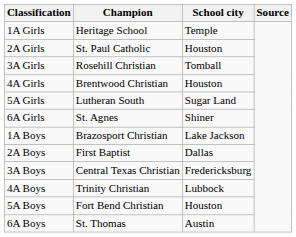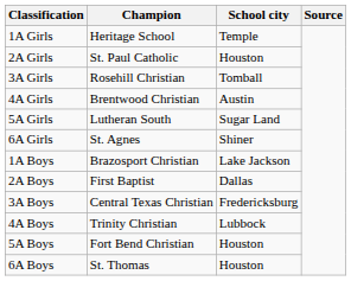 <table class="wikitable">
 <tr>
 <th>Classification</th>
 <th>Champion</th>
 <th>School city</th>
 <th>Source</th>
 </tr>
 <tr>
 <td>1A Girls</td>
 <td>Heritage School</td>
 <td>Temple</td>
 <td rowspan="12"></td>
 </tr>
 <tr>
 <td>2A Girls</td>
 <td>St. Paul Catholic</td>
 <td>Houston</td>
 </tr>
 <tr>
 <td>3A Girls</td>
 <td>Rosehill Christian</td>
 <td>Tomball</td>
 </tr>
 <tr>
 <td>4A Girls</td>
 <td>Brentwood Christian</td>
-<td>Houston</td>
+<td>Austin</td>
 </tr>
 <tr>
 <td>5A Girls</td>
 <td>Lutheran South</td>
 <td>Sugar Land</td>
 </tr>
 <tr>
 <td>6A Girls</td>
 <td>St. Agnes</td>
 <td>Shiner</td>
 </tr>
 <tr>
 <td>1A Boys</td>
 <td>Brazosport Christian</td>
 <td>Lake Jackson</td>
 </tr>
 <tr>
 <td>2A Boys</td>
 <td>First Baptist</td>
 <td>Dallas</td>
 </tr>
 <tr>
 <td>3A Boys</td>
 <td>Central Texas Christian</td>
 <td>Fredericksburg</td>
 </tr>
 <tr>
 <td>4A Boys</td>
 <td>Trinity Christian</td>
 <td>Lubbock</td>
 </tr>
 <tr>
 <td>5A Boys</td>
 <td>Fort Bend Christian</td>
 <td>Houston</td>
 </tr>
 <tr>
 <td>6A Boys</td>
 <td>St. Thomas</td>
-<td>Austin</td>
+<td>Houston</td>
 </tr>
 </table>
